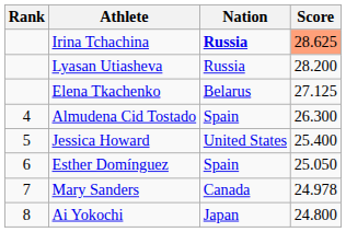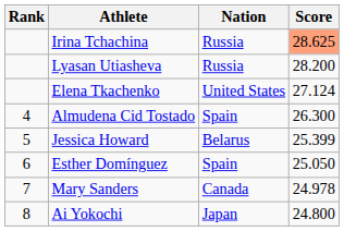 <table class="wikitable sortable" style="text-align:center">
 <tr>
 <th>Rank</th>
 <th>Athlete</th>
 <th>Nation</th>
 <th>Score</th>
 </tr>
 <tr>
 <td></td>
 <td align=left><a href='#'>Irina Tchachina</a></td>
-<td align=left><strong> <a href='#'>Russia</a></strong></td>
+<td align=left> <a href='#'>Russia</a></td>
 <td style="background: lightsalmon;">28.625</td>
 </tr>
 <tr>
 <td></td>
 <td align=left><a href='#'>Lyasan Utiasheva</a></td>
 <td align=left> <a href='#'>Russia</a></td>
 <td>28.200</td>
 </tr>
 <tr>
 <td></td>
 <td align=left><a href='#'>Elena Tkachenko</a></td>
-<td align=left> <a href='#'>Belarus</a></td>
-<td>27.125</td>
+<td align=left> <a href='#'>United States</a></td>
+<td>27.124</td>
 </tr>
 <tr>
 <td>4</td>
 <td align=left><a href='#'>Almudena Cid Tostado</a></td>
 <td align=left> <a href='#'>Spain</a></td>
 <td>26.300</td>
 </tr>
 <tr>
 <td>5</td>
 <td align=left><a href='#'>Jessica Howard</a></td>
-<td align=left> <a href='#'>United States</a></td>
-<td>25.400</td>
+<td align=left> <a href='#'>Belarus</a></td>
+<td>25.399</td>
 </tr>
 <tr>
 <td>6</td>
 <td align=left><a href='#'>Esther Domínguez</a></td>
 <td align=left> <a href='#'>Spain</a></td>
 <td>25.050</td>
 </tr>
 <tr>
 <td>7</td>
 <td align=left><a href='#'>Mary Sanders</a></td>
 <td align=left> <a href='#'>Canada</a></td>
 <td>24.978</td>
 </tr>
 <tr>
 <td>8</td>
 <td align=left><a href='#'>Ai Yokochi</a></td>
 <td align=left> <a href='#'>Japan</a></td>
 <td>24.800</td>
 </tr>
 </table>
